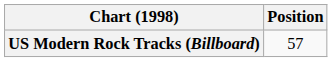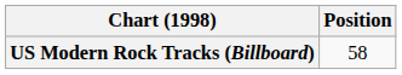 <table class="wikitable plainrowheaders" style="text-align:center">
 <tr>
 <th>Chart (1998)</th>
 <th>Position</th>
 </tr>
 <tr>
 <th scope="row">US Modern Rock Tracks (<em>Billboard</em>)</th>
-<td>57</td>
+<td>58</td>
 </tr>
 </table>
